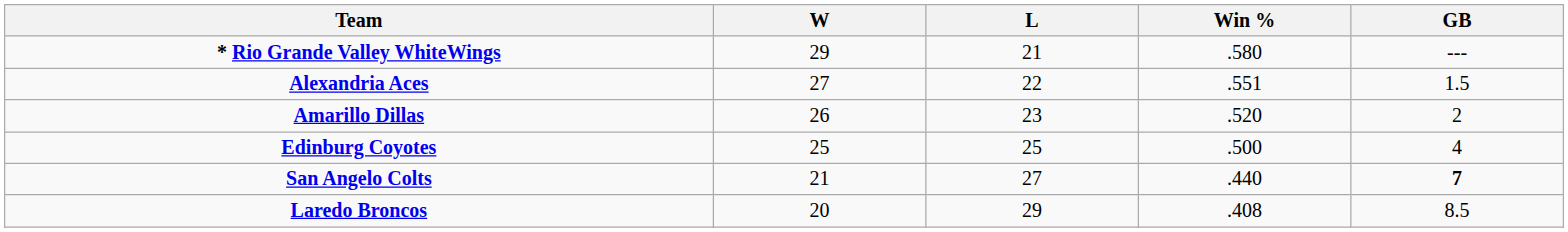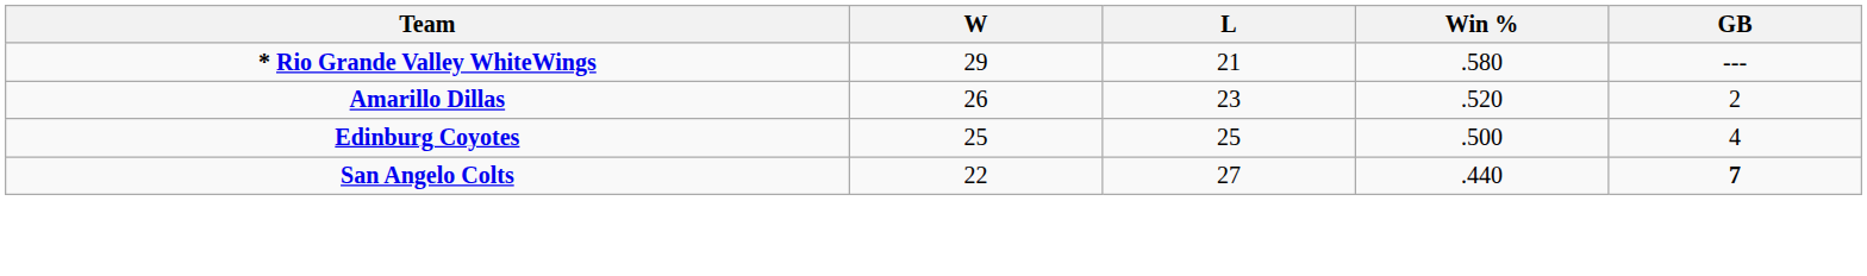 <table class="wikitable">
 <tr>
 <th bgcolor="#DDDDFF" width="10%">Team</th>
 <th bgcolor="#DDDDFF" width="3%">W</th>
 <th bgcolor="#DDDDFF" width="3%">L</th>
 <th bgcolor="#DDDDFF" width="3%">Win %</th>
 <th bgcolor="#DDDDFF" width="3%">GB</th>
 </tr>
 <tr>
 <td align=center><strong>* <a href='#'>Rio Grande Valley WhiteWings</a></strong></td>
 <td align=center>29</td>
 <td align=center>21</td>
 <td align=center>.580</td>
 <td align=center>---</td>
-</tr>
-<tr>
-<td align=center><strong><a href='#'>Alexandria Aces</a></strong></td>
-<td align=center>27</td>
-<td align=center>22</td>
-<td align=center>.551</td>
-<td align=center>1.5</td>
 </tr>
 <tr>
 <td align=center><strong><a href='#'>Amarillo Dillas</a></strong></td>
 <td align=center>26</td>
 <td align=center>23</td>
 <td align=center>.520</td>
 <td align=center>2</td>
 </tr>
 <tr>
 <td align=center><strong><a href='#'>Edinburg Coyotes</a></strong></td>
 <td align=center>25</td>
 <td align=center>25</td>
 <td align=center>.500</td>
 <td align=center>4</td>
 </tr>
 <tr>
 <td align=center><strong><a href='#'>San Angelo Colts</a></strong></td>
-<td align=center>21</td>
+<td align=center>22</td>
 <td align=center>27</td>
 <td align=center>.440</td>
 <td align=center><strong>7</strong></td>
 </tr>
-<tr>
-<td align=center><strong><a href='#'>Laredo Broncos</a></strong></td>
-<td align=center>20</td>
-<td align=center>29</td>
-<td align=center>.408</td>
-<td align=center>8.5</td>
-</tr>
 </table>
